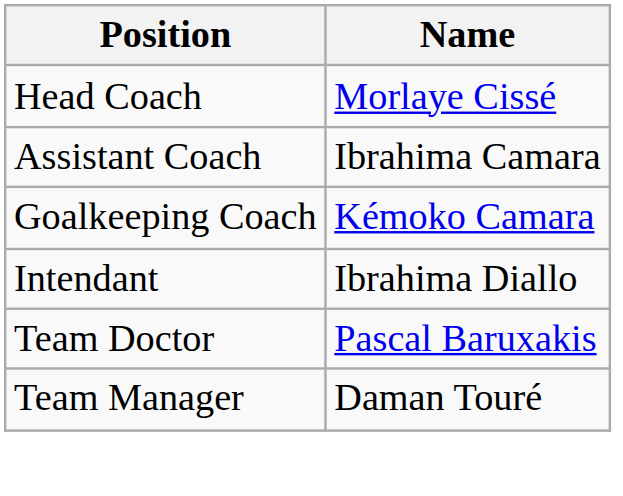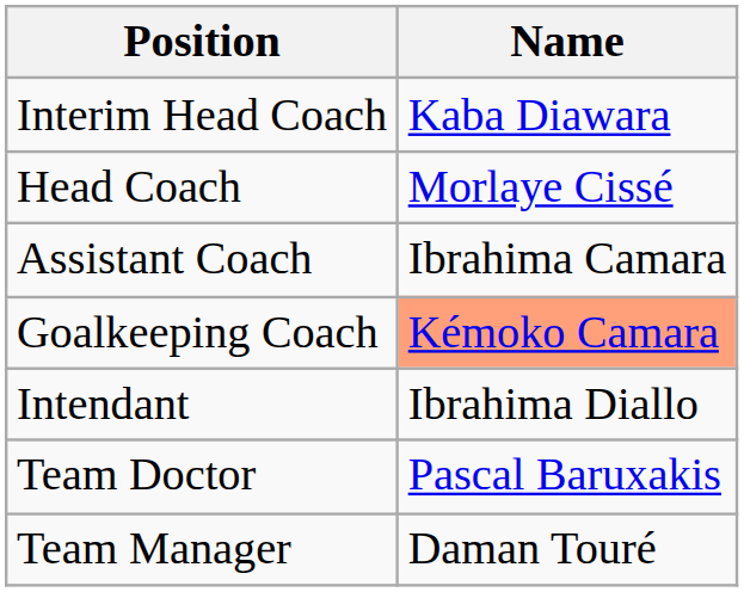 <table class="wikitable">
 <tr>
 <th>Position</th>
 <th>Name</th>
+</tr>
+<tr>
+<td>Interim Head Coach</td>
+<td> <a href='#'>Kaba Diawara</a></td>
 </tr>
 <tr>
 <td>Head Coach</td>
 <td> <a href='#'>Morlaye Cissé</a></td>
 </tr>
 <tr>
 <td>Assistant Coach</td>
 <td> Ibrahima Camara</td>
 </tr>
 <tr>
 <td>Goalkeeping Coach</td>
-<td> <a href='#'>Kémoko Camara</a></td>
+<td style="background: lightsalmon;"> <a href='#'>Kémoko Camara</a></td>
 </tr>
 <tr>
 <td>Intendant</td>
 <td> Ibrahima Diallo</td>
 </tr>
 <tr>
 <td>Team Doctor</td>
 <td> <a href='#'>Pascal Baruxakis</a></td>
 </tr>
 <tr>
 <td>Team Manager</td>
 <td> Daman Touré</td>
 </tr>
 </table>
